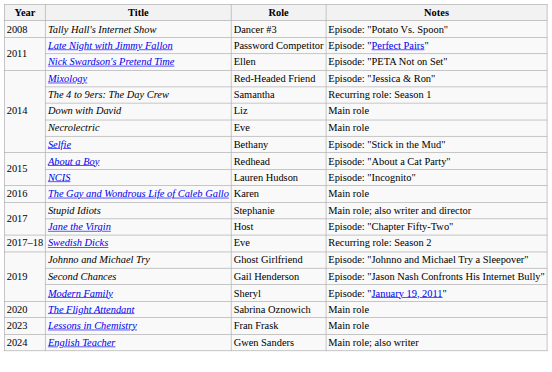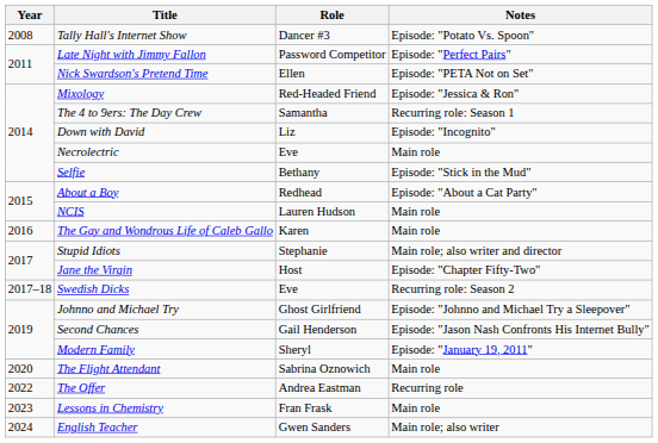 <table class="wikitable sortable">
 <tr>
 <th>Year</th>
 <th>Title</th>
 <th>Role</th>
 <th class="unsortable">Notes</th>
 </tr>
 <tr>
 <td>2008</td>
 <td><em>Tally Hall's Internet Show</em></td>
 <td>Dancer #3</td>
 <td>Episode: "Potato Vs. Spoon"</td>
 </tr>
 <tr>
 <td rowspan="2">2011</td>
 <td><em><a href='#'>Late Night with Jimmy Fallon</a></em></td>
 <td>Password Competitor</td>
 <td>Episode: "<a href='#'>Perfect Pairs</a>"</td>
 </tr>
 <tr>
 <td><em><a href='#'>Nick Swardson's Pretend Time</a></em></td>
 <td>Ellen</td>
 <td>Episode: "PETA Not on Set"</td>
 </tr>
 <tr>
 <td rowspan="5">2014</td>
 <td><em><a href='#'>Mixology</a></em></td>
 <td>Red-Headed Friend</td>
 <td>Episode: "Jessica & Ron"</td>
 </tr>
 <tr>
 <td><em>The 4 to 9ers: The Day Crew</em></td>
 <td>Samantha</td>
 <td>Recurring role: Season 1</td>
 </tr>
 <tr>
 <td><em>Down with David</em></td>
 <td>Liz</td>
-<td>Main role</td>
+<td>Episode: "Incognito"</td>
 </tr>
 <tr>
 <td><em>Necrolectric</em></td>
 <td>Eve</td>
 <td>Main role</td>
 </tr>
 <tr>
 <td><em><a href='#'>Selfie</a></em></td>
 <td>Bethany</td>
 <td>Episode: "Stick in the Mud"</td>
 </tr>
 <tr>
 <td rowspan="2">2015</td>
 <td><em><a href='#'>About a Boy</a></em></td>
 <td>Redhead</td>
 <td>Episode: "About a Cat Party"</td>
 </tr>
 <tr>
 <td><em><a href='#'>NCIS</a></em></td>
 <td>Lauren Hudson</td>
-<td>Episode: "Incognito"</td>
+<td>Main role</td>
 </tr>
 <tr>
 <td>2016</td>
 <td><em><a href='#'>The Gay and Wondrous Life of Caleb Gallo</a></em></td>
 <td>Karen</td>
 <td>Main role</td>
 </tr>
 <tr>
 <td rowspan="2">2017</td>
 <td><em>Stupid Idiots</em></td>
 <td>Stephanie</td>
 <td>Main role; also writer and director</td>
 </tr>
 <tr>
 <td><em><a href='#'>Jane the Virgin</a></em></td>
 <td>Host</td>
 <td>Episode: "Chapter Fifty-Two"</td>
 </tr>
 <tr>
 <td>2017–18</td>
 <td><em><a href='#'>Swedish Dicks</a></em></td>
 <td>Eve</td>
 <td>Recurring role: Season 2</td>
 </tr>
 <tr>
 <td rowspan="3">2019</td>
 <td><em>Johnno and Michael Try</em></td>
 <td>Ghost Girlfriend</td>
 <td>Episode: "Johnno and Michael Try a Sleepover"</td>
 </tr>
 <tr>
 <td><em>Second Chances</em></td>
 <td>Gail Henderson</td>
 <td>Episode: "Jason Nash Confronts His Internet Bully"</td>
 </tr>
 <tr>
 <td><em><a href='#'>Modern Family</a></em></td>
 <td>Sheryl</td>
 <td>Episode: "<a href='#'>January 19, 2011</a>"</td>
 </tr>
 <tr>
 <td>2020</td>
 <td><em><a href='#'>The Flight Attendant</a></em></td>
 <td>Sabrina Oznowich</td>
 <td>Main role</td>
 </tr>
 <tr>
+<td>2022</td>
+<td><em><a href='#'>The Offer</a></em></td>
+<td>Andrea Eastman</td>
+<td>Recurring role</td>
+</tr>
+<tr>
 <td>2023</td>
 <td><em><a href='#'>Lessons in Chemistry</a></em></td>
 <td>Fran Frask</td>
 <td>Main role</td>
 </tr>
 <tr>
 <td>2024</td>
 <td><em><a href='#'>English Teacher</a></em></td>
 <td>Gwen Sanders</td>
 <td>Main role; also writer</td>
 </tr>
 </table>
